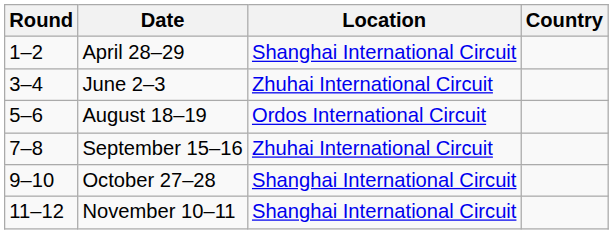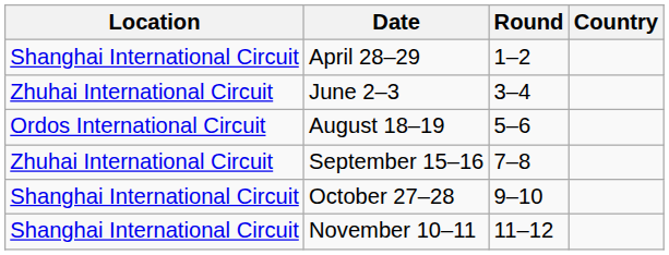 <table class="wikitable">
 <tr>
+<th>Location</th>
+<th>Date</th>
 <th>Round</th>
-<th>Date</th>
-<th>Location</th>
 <th>Country</th>
 </tr>
 <tr>
+<td><a href='#'>Shanghai International Circuit</a></td>
+<td>April 28–29</td>
 <td>1–2</td>
-<td>April 28–29</td>
-<td><a href='#'>Shanghai International Circuit</a></td>
 <td></td>
 </tr>
 <tr>
+<td><a href='#'>Zhuhai International Circuit</a></td>
+<td>June 2–3</td>
 <td>3–4</td>
-<td>June 2–3</td>
-<td><a href='#'>Zhuhai International Circuit</a></td>
 <td></td>
 </tr>
 <tr>
+<td><a href='#'>Ordos International Circuit</a></td>
+<td>August 18–19</td>
 <td>5–6</td>
-<td>August 18–19</td>
-<td><a href='#'>Ordos International Circuit</a></td>
 <td></td>
 </tr>
 <tr>
+<td><a href='#'>Zhuhai International Circuit</a></td>
+<td>September 15–16</td>
 <td>7–8</td>
-<td>September 15–16</td>
-<td><a href='#'>Zhuhai International Circuit</a></td>
 <td></td>
 </tr>
 <tr>
+<td><a href='#'>Shanghai International Circuit</a></td>
+<td>October 27–28</td>
 <td>9–10</td>
-<td>October 27–28</td>
-<td><a href='#'>Shanghai International Circuit</a></td>
 <td></td>
 </tr>
 <tr>
+<td><a href='#'>Shanghai International Circuit</a></td>
+<td>November 10–11</td>
 <td>11–12</td>
-<td>November 10–11</td>
-<td><a href='#'>Shanghai International Circuit</a></td>
 <td></td>
 </tr>
 </table>
